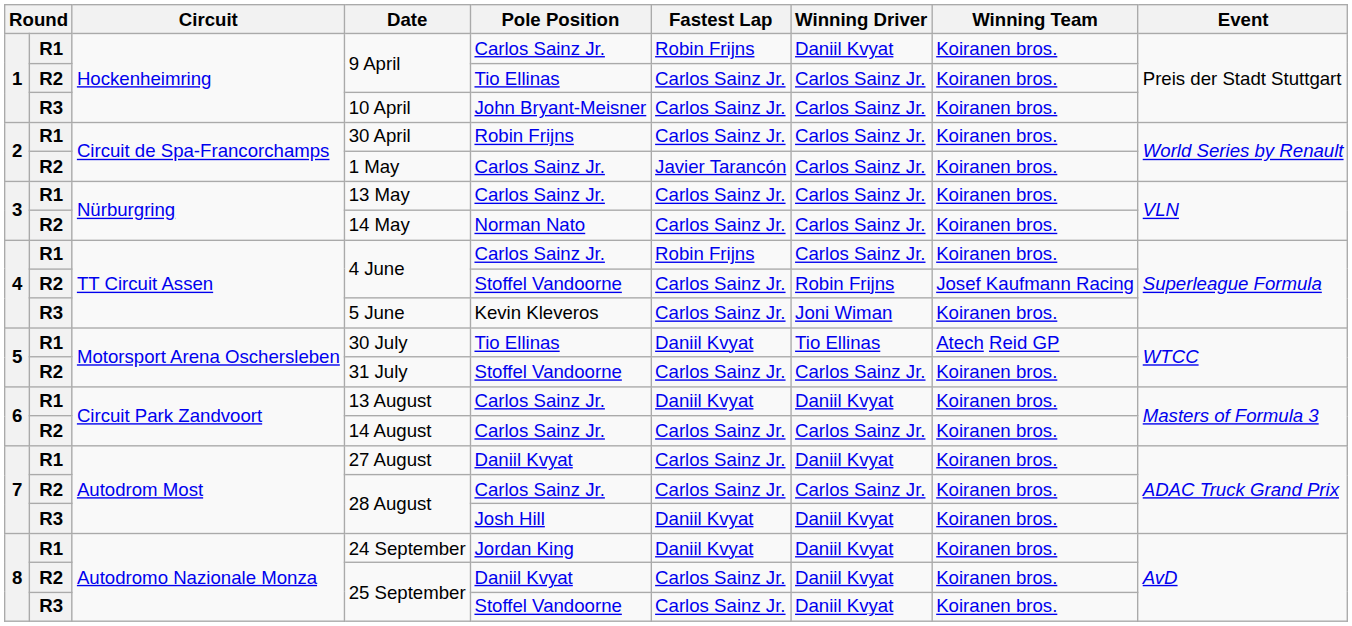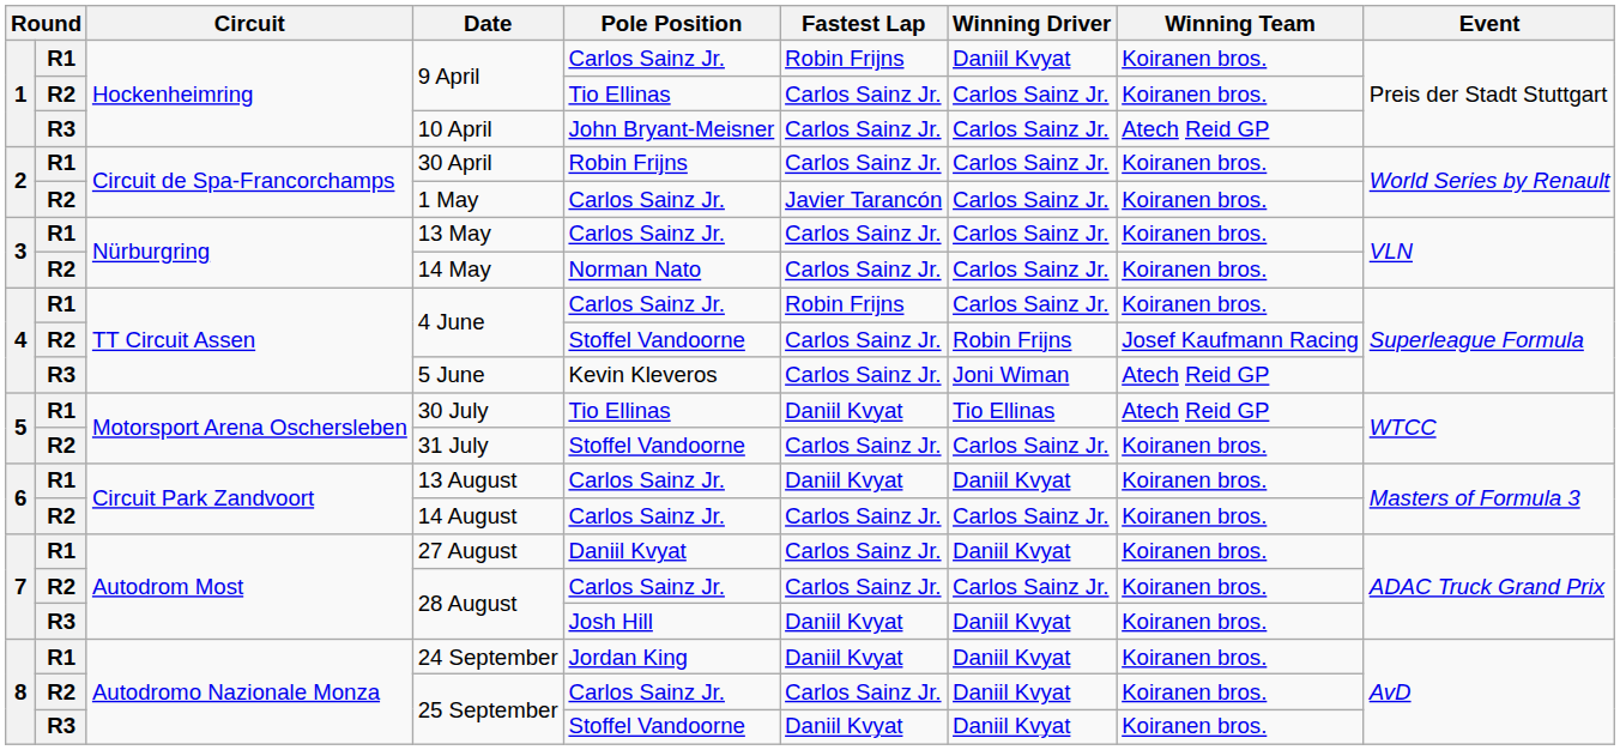 <table class="wikitable" style="font-size: 85%">
 <tr>
 <th colspan=2>Round</th>
 <th>Circuit</th>
 <th>Date</th>
 <th>Pole Position</th>
 <th>Fastest Lap</th>
 <th>Winning Driver</th>
 <th>Winning Team</th>
 <th>Event</th>
 </tr>
 <tr>
 <th rowspan=3>1</th>
 <th>R1</th>
 <td rowspan=3> <a href='#'>Hockenheimring</a></td>
 <td rowspan=2>9 April</td>
 <td> <a href='#'>Carlos Sainz Jr.</a></td>
 <td> <a href='#'>Robin Frijns</a></td>
 <td> <a href='#'>Daniil Kvyat</a></td>
 <td> <a href='#'>Koiranen bros.</a></td>
 <td rowspan=3 nowrap>Preis der Stadt Stuttgart</td>
 </tr>
 <tr>
 <th>R2</th>
 <td> <a href='#'>Tio Ellinas</a></td>
 <td> <a href='#'>Carlos Sainz Jr.</a></td>
 <td> <a href='#'>Carlos Sainz Jr.</a></td>
 <td> <a href='#'>Koiranen bros.</a></td>
 </tr>
 <tr>
 <th>R3</th>
 <td>10 April</td>
 <td nowrap> <a href='#'>John Bryant-Meisner</a></td>
 <td nowrap> <a href='#'>Carlos Sainz Jr.</a></td>
 <td nowrap> <a href='#'>Carlos Sainz Jr.</a></td>
-<td nowrap> <a href='#'>Koiranen bros.</a></td>
+<td> <a href='#'>Atech</a> <a href='#'>Reid GP</a></td>
 </tr>
 <tr>
 <th rowspan=2>2</th>
 <th>R1</th>
 <td rowspan=2 nowrap> <a href='#'>Circuit de Spa-Francorchamps</a></td>
 <td>30 April</td>
 <td> <a href='#'>Robin Frijns</a></td>
 <td> <a href='#'>Carlos Sainz Jr.</a></td>
 <td> <a href='#'>Carlos Sainz Jr.</a></td>
 <td> <a href='#'>Koiranen bros.</a></td>
 <td rowspan=2 nowrap><em><a href='#'>World Series by Renault</a></em></td>
 </tr>
 <tr>
 <th>R2</th>
 <td>1 May</td>
 <td> <a href='#'>Carlos Sainz Jr.</a></td>
 <td nowrap> <a href='#'>Javier Tarancón</a></td>
 <td> <a href='#'>Carlos Sainz Jr.</a></td>
 <td> <a href='#'>Koiranen bros.</a></td>
 </tr>
 <tr>
 <th rowspan=2>3</th>
 <th>R1</th>
 <td rowspan=2> <a href='#'>Nürburgring</a></td>
 <td>13 May</td>
 <td> <a href='#'>Carlos Sainz Jr.</a></td>
 <td> <a href='#'>Carlos Sainz Jr.</a></td>
 <td> <a href='#'>Carlos Sainz Jr.</a></td>
 <td> <a href='#'>Koiranen bros.</a></td>
 <td rowspan=2><em><a href='#'>VLN</a></em></td>
 </tr>
 <tr>
 <th>R2</th>
 <td>14 May</td>
 <td> <a href='#'>Norman Nato</a></td>
 <td> <a href='#'>Carlos Sainz Jr.</a></td>
 <td> <a href='#'>Carlos Sainz Jr.</a></td>
 <td> <a href='#'>Koiranen bros.</a></td>
 </tr>
 <tr>
 <th rowspan=3>4</th>
 <th>R1</th>
 <td rowspan=3> <a href='#'>TT Circuit Assen</a></td>
 <td rowspan=2>4 June</td>
 <td> <a href='#'>Carlos Sainz Jr.</a></td>
 <td> <a href='#'>Robin Frijns</a></td>
 <td> <a href='#'>Carlos Sainz Jr.</a></td>
 <td> <a href='#'>Koiranen bros.</a></td>
 <td rowspan=3><em><a href='#'>Superleague Formula</a></em></td>
 </tr>
 <tr>
 <th>R2</th>
 <td> <a href='#'>Stoffel Vandoorne</a></td>
 <td> <a href='#'>Carlos Sainz Jr.</a></td>
 <td> <a href='#'>Robin Frijns</a></td>
 <td nowrap> <a href='#'>Josef Kaufmann Racing</a></td>
 </tr>
 <tr>
 <th>R3</th>
 <td>5 June</td>
 <td> Kevin Kleveros</td>
 <td> <a href='#'>Carlos Sainz Jr.</a></td>
 <td> <a href='#'>Joni Wiman</a></td>
-<td> <a href='#'>Koiranen bros.</a></td>
+<td> <a href='#'>Atech</a> <a href='#'>Reid GP</a></td>
 </tr>
 <tr>
 <th rowspan=2>5</th>
 <th>R1</th>
 <td rowspan=2 nowrap> <a href='#'>Motorsport Arena Oschersleben</a></td>
 <td>30 July</td>
 <td> <a href='#'>Tio Ellinas</a></td>
 <td> <a href='#'>Daniil Kvyat</a></td>
 <td> <a href='#'>Tio Ellinas</a></td>
 <td> <a href='#'>Atech</a> <a href='#'>Reid GP</a></td>
 <td rowspan=2><em><a href='#'>WTCC</a></em></td>
 </tr>
 <tr>
 <th>R2</th>
 <td>31 July</td>
 <td> <a href='#'>Stoffel Vandoorne</a></td>
 <td> <a href='#'>Carlos Sainz Jr.</a></td>
 <td> <a href='#'>Carlos Sainz Jr.</a></td>
 <td> <a href='#'>Koiranen bros.</a></td>
 </tr>
 <tr>
 <th rowspan=2>6</th>
 <th>R1</th>
 <td rowspan=2> <a href='#'>Circuit Park Zandvoort</a></td>
 <td>13 August</td>
 <td> <a href='#'>Carlos Sainz Jr.</a></td>
 <td> <a href='#'>Daniil Kvyat</a></td>
 <td> <a href='#'>Daniil Kvyat</a></td>
 <td> <a href='#'>Koiranen bros.</a></td>
 <td rowspan=2><em><a href='#'>Masters of Formula 3</a></em></td>
 </tr>
 <tr>
 <th>R2</th>
 <td>14 August</td>
 <td> <a href='#'>Carlos Sainz Jr.</a></td>
 <td> <a href='#'>Carlos Sainz Jr.</a></td>
 <td> <a href='#'>Carlos Sainz Jr.</a></td>
 <td> <a href='#'>Koiranen bros.</a></td>
 </tr>
 <tr>
 <th rowspan=3>7</th>
 <th>R1</th>
 <td rowspan=3> <a href='#'>Autodrom Most</a></td>
 <td>27 August</td>
 <td> <a href='#'>Daniil Kvyat</a></td>
 <td> <a href='#'>Carlos Sainz Jr.</a></td>
 <td> <a href='#'>Daniil Kvyat</a></td>
 <td> <a href='#'>Koiranen bros.</a></td>
 <td rowspan=3><em><a href='#'>ADAC Truck Grand Prix</a></em></td>
 </tr>
 <tr>
 <th>R2</th>
 <td rowspan=2>28 August</td>
 <td> <a href='#'>Carlos Sainz Jr.</a></td>
 <td> <a href='#'>Carlos Sainz Jr.</a></td>
 <td> <a href='#'>Carlos Sainz Jr.</a></td>
 <td> <a href='#'>Koiranen bros.</a></td>
 </tr>
 <tr>
 <th>R3</th>
 <td> <a href='#'>Josh Hill</a></td>
 <td> <a href='#'>Daniil Kvyat</a></td>
 <td> <a href='#'>Daniil Kvyat</a></td>
 <td> <a href='#'>Koiranen bros.</a></td>
 </tr>
 <tr>
 <th rowspan=3>8</th>
 <th>R1</th>
 <td rowspan=3> <a href='#'>Autodromo Nazionale Monza</a></td>
 <td nowrap>24 September</td>
 <td> <a href='#'>Jordan King</a></td>
 <td> <a href='#'>Daniil Kvyat</a></td>
 <td> <a href='#'>Daniil Kvyat</a></td>
 <td> <a href='#'>Koiranen bros.</a></td>
 <td rowspan=3><em><a href='#'>AvD</a></em></td>
 </tr>
 <tr>
 <th>R2</th>
 <td rowspan=2>25 September</td>
-<td> <a href='#'>Daniil Kvyat</a></td>
+<td> <a href='#'>Carlos Sainz Jr.</a></td>
 <td> <a href='#'>Carlos Sainz Jr.</a></td>
 <td> <a href='#'>Daniil Kvyat</a></td>
 <td> <a href='#'>Koiranen bros.</a></td>
 </tr>
 <tr>
 <th>R3</th>
 <td> <a href='#'>Stoffel Vandoorne</a></td>
-<td> <a href='#'>Carlos Sainz Jr.</a></td>
+<td> <a href='#'>Daniil Kvyat</a></td>
 <td> <a href='#'>Daniil Kvyat</a></td>
 <td> <a href='#'>Koiranen bros.</a></td>
 </tr>
 </table>
